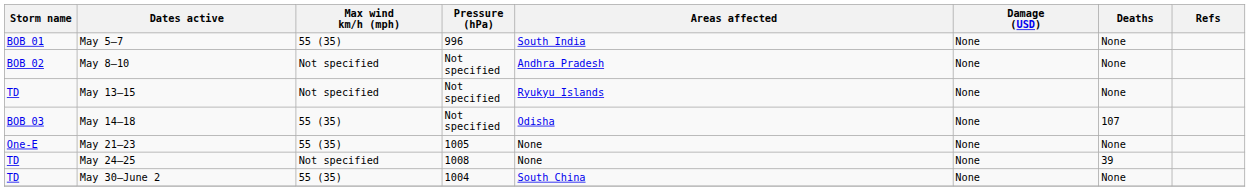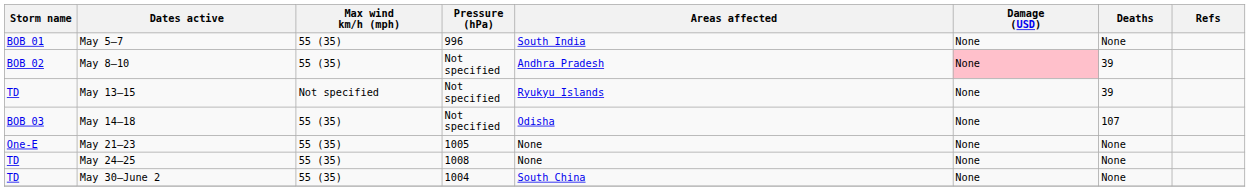 <table class="wikitable sortable">
 <tr>
 <th width="5%">Storm name</th>
 <th width="15%">Dates active</th>
 <th width="10%">Max wind<br>km/h (mph)</th>
 <th width="5%">Pressure<br>(hPa)</th>
 <th width="30%">Areas affected</th>
 <th width="10%">Damage<br>(<a href='#'>USD</a>)</th>
 <th width="5%">Deaths</th>
 <th width="5%">Refs</th>
 </tr>
 <tr>
 <td><a href='#'>BOB 01</a></td>
 <td>May 5–7</td>
 <td>55 (35)</td>
 <td>996</td>
 <td><a href='#'>South India</a></td>
 <td>None</td>
 <td>None</td>
 <td></td>
 </tr>
 <tr>
 <td><a href='#'>BOB 02</a></td>
 <td>May 8–10</td>
-<td>Not specified</td>
+<td>55 (35)</td>
 <td>Not specified</td>
 <td><a href='#'>Andhra Pradesh</a></td>
-<td>None</td>
-<td>None</td>
+<td style="background: pink;">None</td>
+<td>39</td>
 <td></td>
 </tr>
 <tr>
 <td><a href='#'>TD</a></td>
 <td>May 13–15</td>
 <td>Not specified</td>
 <td>Not specified</td>
 <td><a href='#'>Ryukyu Islands</a></td>
 <td>None</td>
-<td>None</td>
+<td>39</td>
 <td></td>
 </tr>
 <tr>
 <td><a href='#'>BOB 03</a></td>
 <td>May 14–18</td>
 <td>55 (35)</td>
 <td>Not specified</td>
 <td><a href='#'>Odisha</a></td>
 <td>None</td>
 <td>107</td>
 <td></td>
 </tr>
 <tr>
 <td><a href='#'>One-E</a></td>
 <td>May 21–23</td>
 <td>55 (35)</td>
 <td>1005</td>
 <td>None</td>
 <td>None</td>
 <td>None</td>
 <td></td>
 </tr>
 <tr>
 <td><a href='#'>TD</a></td>
 <td>May 24–25</td>
-<td>Not specified</td>
+<td>55 (35)</td>
 <td>1008</td>
 <td>None</td>
 <td>None</td>
-<td>39</td>
+<td>None</td>
 <td></td>
 </tr>
 <tr>
 <td><a href='#'>TD</a></td>
 <td>May 30–June 2</td>
 <td>55 (35)</td>
 <td>1004</td>
 <td><a href='#'>South China</a></td>
 <td>None</td>
 <td>None</td>
 <td></td>
 </tr>
 <tr>
 </tr>
 </table>
